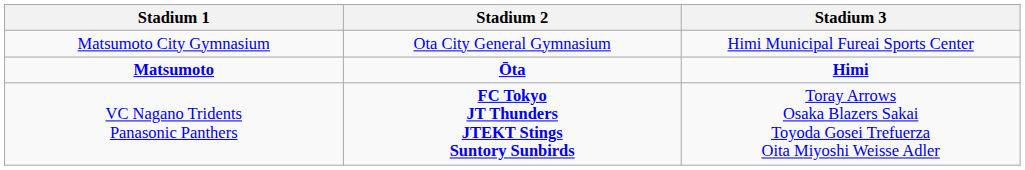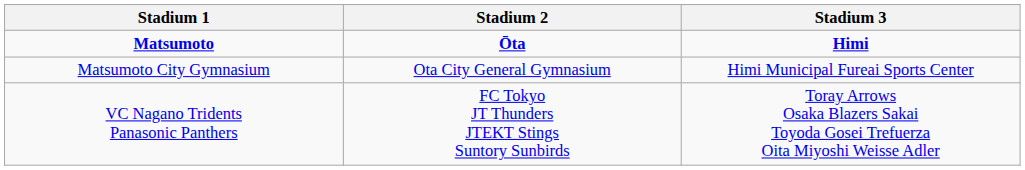 <table class=wikitable style=text-align:center>
 <tr>
 <th width=25%>Stadium 1</th>
 <th width=25%>Stadium 2</th>
 <th width=25%>Stadium 3</th>
 </tr>
 <tr>
+<td><strong><a href='#'>Matsumoto</a></strong></td>
+<td><strong><a href='#'>Ōta</a></strong></td>
+<td><strong><a href='#'>Himi</a></strong></td>
+</tr>
+<tr>
 <td><a href='#'>Matsumoto City Gymnasium</a></td>
 <td><a href='#'>Ota City General Gymnasium</a></td>
 <td><a href='#'>Himi Municipal Fureai Sports Center</a></td>
 </tr>
 <tr>
-<td><strong><a href='#'>Matsumoto</a></strong></td>
-<td><strong><a href='#'>Ōta</a></strong></td>
-<td><strong><a href='#'>Himi</a></strong></td>
-</tr>
-<tr>
 <td><a href='#'>VC Nagano Tridents</a><br><a href='#'>Panasonic Panthers</a><br></td>
-<td><strong><a href='#'>FC Tokyo</a><br><a href='#'>JT Thunders</a><br> <a href='#'>JTEKT Stings</a><br> <a href='#'>Suntory Sunbirds</a></strong></td>
+<td><a href='#'>FC Tokyo</a><br><a href='#'>JT Thunders</a><br> <a href='#'>JTEKT Stings</a><br> <a href='#'>Suntory Sunbirds</a></td>
 <td><a href='#'>Toray Arrows</a><br> <a href='#'>Osaka Blazers Sakai</a><br> <a href='#'>Toyoda Gosei Trefuerza</a><br> <a href='#'>Oita Miyoshi Weisse Adler</a></td>
 </tr>
 </table>
